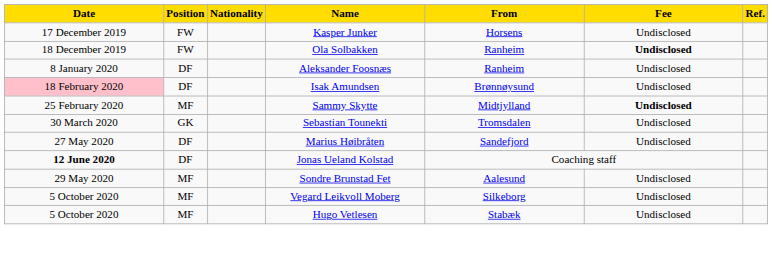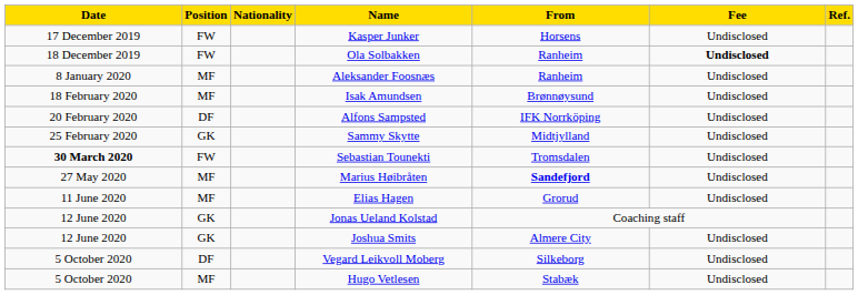 <table class="wikitable"  style="text-align:center; font-size:90%; ">
 <tr>
 <th style="background:#FFDD00; color:black; width:200px;">Date</th>
 <th style="background:#FFDD00; color:black; width:50px;">Position</th>
 <th style="background:#FFDD00; color:black; width:50px;">Nationality</th>
 <th style="background:#FFDD00; color:black; width:200px;">Name</th>
 <th style="background:#FFDD00; color:black; width:200px;">From</th>
 <th style="background:#FFDD00; color:black; width:200px;">Fee</th>
 <th style="background:#FFDD00; color:black; width:25px;">Ref.</th>
 </tr>
 <tr>
 <td>17 December 2019</td>
 <td>FW</td>
 <td></td>
 <td><a href='#'>Kasper Junker</a></td>
 <td><a href='#'>Horsens</a></td>
 <td>Undisclosed</td>
 <td></td>
 </tr>
 <tr>
 <td>18 December 2019</td>
 <td>FW</td>
 <td></td>
 <td><a href='#'>Ola Solbakken</a></td>
 <td><a href='#'>Ranheim</a></td>
 <td><strong>Undisclosed</strong></td>
 <td></td>
 </tr>
 <tr>
 <td>8 January 2020</td>
-<td>DF</td>
+<td>MF</td>
 <td></td>
 <td><a href='#'>Aleksander Foosnæs</a></td>
 <td><a href='#'>Ranheim</a></td>
 <td>Undisclosed</td>
 <td></td>
 </tr>
 <tr>
-<td style="background: pink;">18 February 2020</td>
-<td>DF</td>
+<td>18 February 2020</td>
+<td>MF</td>
 <td></td>
 <td><a href='#'>Isak Amundsen</a></td>
 <td><a href='#'>Brønnøysund</a></td>
 <td>Undisclosed</td>
 <td></td>
 </tr>
 <tr>
+<td>20 February 2020</td>
+<td>DF</td>
+<td></td>
+<td><a href='#'>Alfons Sampsted</a></td>
+<td><a href='#'>IFK Norrköping</a></td>
+<td>Undisclosed</td>
+<td></td>
+</tr>
+<tr>
 <td>25 February 2020</td>
-<td>MF</td>
+<td>GK</td>
 <td></td>
 <td><a href='#'>Sammy Skytte</a></td>
 <td><a href='#'>Midtjylland</a></td>
-<td><strong>Undisclosed</strong></td>
+<td>Undisclosed</td>
 <td></td>
 </tr>
 <tr>
-<td>30 March 2020</td>
-<td>GK</td>
+<td><strong>30 March 2020</strong></td>
+<td>FW</td>
 <td></td>
 <td><a href='#'>Sebastian Tounekti</a></td>
 <td><a href='#'>Tromsdalen</a></td>
 <td>Undisclosed</td>
 <td></td>
 </tr>
 <tr>
 <td>27 May 2020</td>
-<td>DF</td>
+<td>MF</td>
 <td></td>
 <td><a href='#'>Marius Høibråten</a></td>
-<td><a href='#'>Sandefjord</a></td>
+<td><strong><a href='#'>Sandefjord</a></strong></td>
 <td>Undisclosed</td>
 <td></td>
 </tr>
 <tr>
-<td><strong>12 June 2020</strong></td>
-<td>DF</td>
+<td>11 June 2020</td>
+<td>MF</td>
+<td></td>
+<td><a href='#'>Elias Hagen</a></td>
+<td><a href='#'>Grorud</a></td>
+<td>Undisclosed</td>
+<td></td>
+</tr>
+<tr>
+<td>12 June 2020</td>
+<td>GK</td>
 <td></td>
 <td><a href='#'>Jonas Ueland Kolstad</a></td>
 <td colspan="2">Coaching staff</td>
 <td></td>
 </tr>
 <tr>
-<td>29 May 2020</td>
-<td>MF</td>
+<td>12 June 2020</td>
+<td>GK</td>
 <td></td>
-<td><a href='#'>Sondre Brunstad Fet</a></td>
-<td><a href='#'>Aalesund</a></td>
+<td><a href='#'>Joshua Smits</a></td>
+<td><a href='#'>Almere City</a></td>
 <td>Undisclosed</td>
 <td></td>
 </tr>
 <tr>
 <td>5 October 2020</td>
-<td>MF</td>
+<td>DF</td>
 <td></td>
 <td><a href='#'>Vegard Leikvoll Moberg</a></td>
 <td><a href='#'>Silkeborg</a></td>
 <td>Undisclosed</td>
 <td></td>
 </tr>
 <tr>
 <td>5 October 2020</td>
 <td>MF</td>
 <td></td>
 <td><a href='#'>Hugo Vetlesen</a></td>
 <td><a href='#'>Stabæk</a></td>
 <td>Undisclosed</td>
 <td></td>
 </tr>
 </table>
